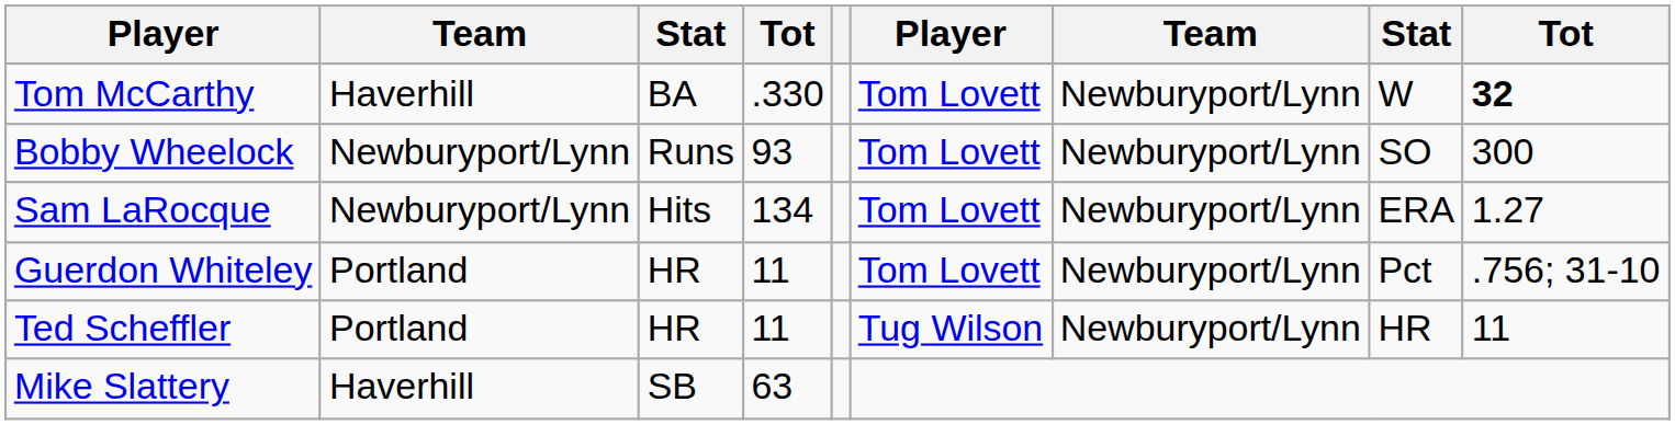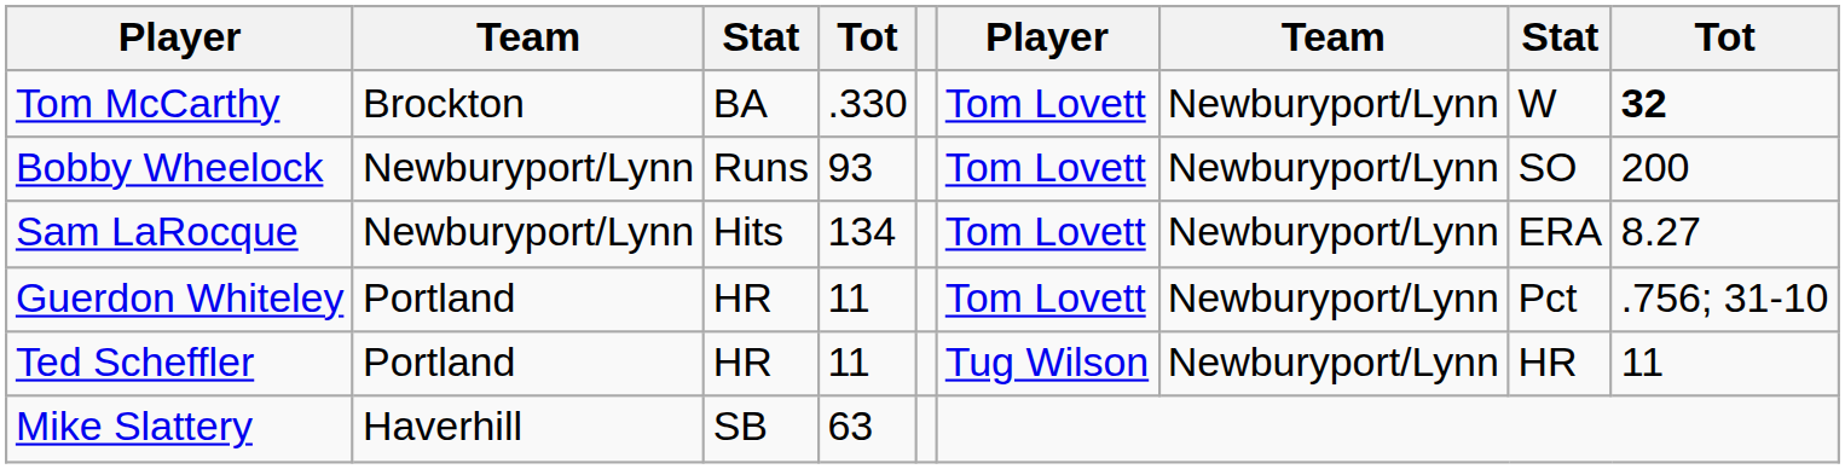 <table class="wikitable">
 <tr>
 <th>Player</th>
 <th>Team</th>
 <th>Stat</th>
 <th>Tot</th>
 <th></th>
 <th>Player</th>
 <th>Team</th>
 <th>Stat</th>
 <th>Tot</th>
 </tr>
 <tr>
 <td><a href='#'>Tom McCarthy</a></td>
-<td>Haverhill</td>
+<td>Brockton</td>
 <td>BA</td>
 <td>.330</td>
 <td></td>
 <td><a href='#'>Tom Lovett</a></td>
 <td>Newburyport/Lynn</td>
 <td>W</td>
 <td><strong>32</strong></td>
 </tr>
 <tr>
 <td><a href='#'>Bobby Wheelock</a></td>
 <td>Newburyport/Lynn</td>
 <td>Runs</td>
 <td>93</td>
 <td></td>
 <td><a href='#'>Tom Lovett</a></td>
 <td>Newburyport/Lynn</td>
 <td>SO</td>
-<td>300</td>
+<td>200</td>
 </tr>
 <tr>
 <td><a href='#'>Sam LaRocque</a></td>
 <td>Newburyport/Lynn</td>
 <td>Hits</td>
 <td>134</td>
 <td></td>
 <td><a href='#'>Tom Lovett</a></td>
 <td>Newburyport/Lynn</td>
 <td>ERA</td>
-<td>1.27</td>
+<td>8.27</td>
 </tr>
 <tr>
 <td><a href='#'>Guerdon Whiteley</a></td>
 <td>Portland</td>
 <td>HR</td>
 <td>11</td>
 <td></td>
 <td><a href='#'>Tom Lovett</a></td>
 <td>Newburyport/Lynn</td>
 <td>Pct</td>
 <td>.756; 31-10</td>
 </tr>
 <tr>
 <td><a href='#'>Ted Scheffler</a></td>
 <td>Portland</td>
 <td>HR</td>
 <td>11</td>
 <td></td>
 <td><a href='#'>Tug Wilson</a></td>
 <td>Newburyport/Lynn</td>
 <td>HR</td>
 <td>11</td>
 </tr>
 <tr>
 <td><a href='#'>Mike Slattery</a></td>
 <td>Haverhill</td>
 <td>SB</td>
 <td>63</td>
 <td></td>
 </tr>
 </table>
